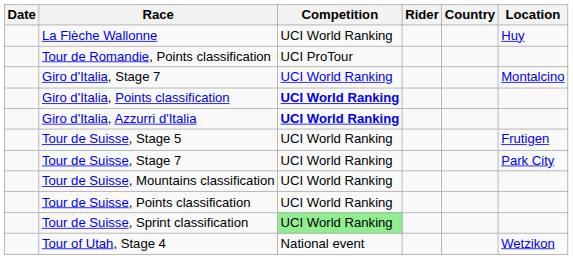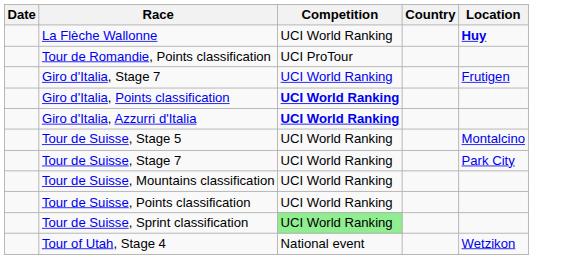 <table class="wikitable sortable">
 <tr>
 <th>Date</th>
 <th>Race</th>
 <th>Competition</th>
-<th>Rider</th>
 <th>Country</th>
 <th>Location</th>
 </tr>
 <tr>
 <td></td>
 <td><a href='#'>La Flèche Wallonne</a></td>
 <td>UCI World Ranking</td>
 <td></td>
-<td></td>
-<td><a href='#'>Huy</a></td>
+<td><strong><a href='#'>Huy</a></strong></td>
 </tr>
 <tr>
 <td></td>
 <td><a href='#'>Tour de Romandie</a>, Points classification</td>
 <td>UCI ProTour</td>
-<td></td>
 <td></td>
 <td></td>
 </tr>
 <tr>
 <td></td>
 <td><a href='#'>Giro d'Italia</a>, Stage 7</td>
 <td><a href='#'>UCI World Ranking</a></td>
 <td></td>
-<td></td>
-<td><a href='#'>Montalcino</a></td>
+<td><a href='#'>Frutigen</a></td>
 </tr>
 <tr>
 <td></td>
 <td><a href='#'>Giro d'Italia</a>, <a href='#'>Points classification</a></td>
 <td><strong><a href='#'>UCI World Ranking</a></strong></td>
-<td></td>
 <td></td>
 <td></td>
 </tr>
 <tr>
 <td></td>
 <td><a href='#'>Giro d'Italia</a>, <a href='#'>Azzurri d'Italia</a></td>
 <td><strong><a href='#'>UCI World Ranking</a></strong></td>
 <td></td>
 <td></td>
-<td></td>
 </tr>
 <tr>
 <td></td>
 <td><a href='#'>Tour de Suisse</a>, Stage 5</td>
 <td>UCI World Ranking</td>
 <td></td>
-<td></td>
-<td><a href='#'>Frutigen</a></td>
+<td><a href='#'>Montalcino</a></td>
 </tr>
 <tr>
 <td></td>
 <td><a href='#'>Tour de Suisse</a>, Stage 7</td>
 <td>UCI World Ranking</td>
-<td></td>
 <td></td>
 <td><a href='#'>Park City</a></td>
 </tr>
 <tr>
 <td></td>
 <td><a href='#'>Tour de Suisse</a>, Mountains classification</td>
 <td>UCI World Ranking</td>
 <td></td>
 <td></td>
-<td></td>
 </tr>
 <tr>
 <td></td>
 <td><a href='#'>Tour de Suisse</a>, Points classification</td>
 <td>UCI World Ranking</td>
-<td></td>
 <td></td>
 <td></td>
 </tr>
 <tr>
 <td></td>
 <td><a href='#'>Tour de Suisse</a>, Sprint classification</td>
 <td style="background: lightgreen;">UCI World Ranking</td>
 <td></td>
 <td></td>
-<td></td>
 </tr>
 <tr>
 <td></td>
 <td><a href='#'>Tour of Utah</a>, Stage 4</td>
 <td>National event</td>
 <td></td>
-<td></td>
 <td><a href='#'>Wetzikon</a></td>
 </tr>
 </table>
